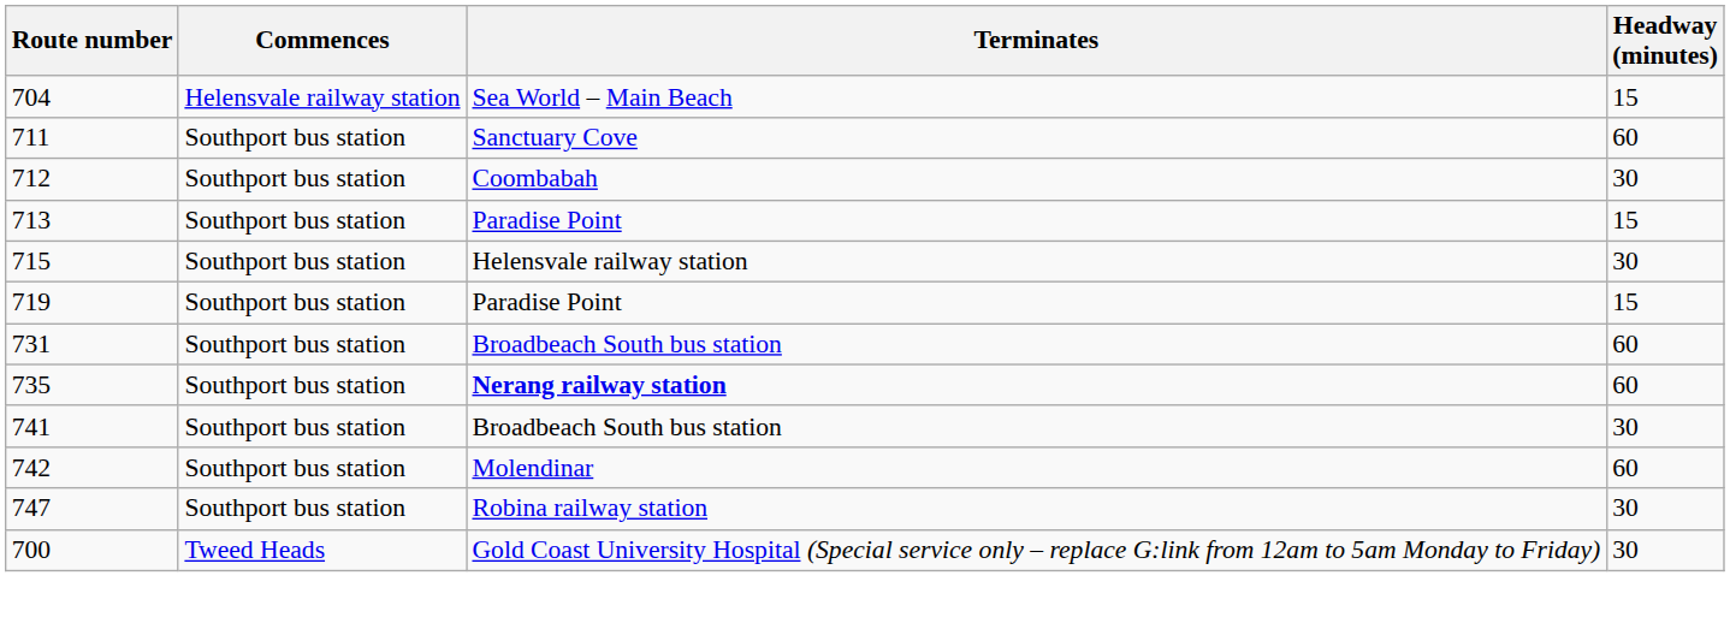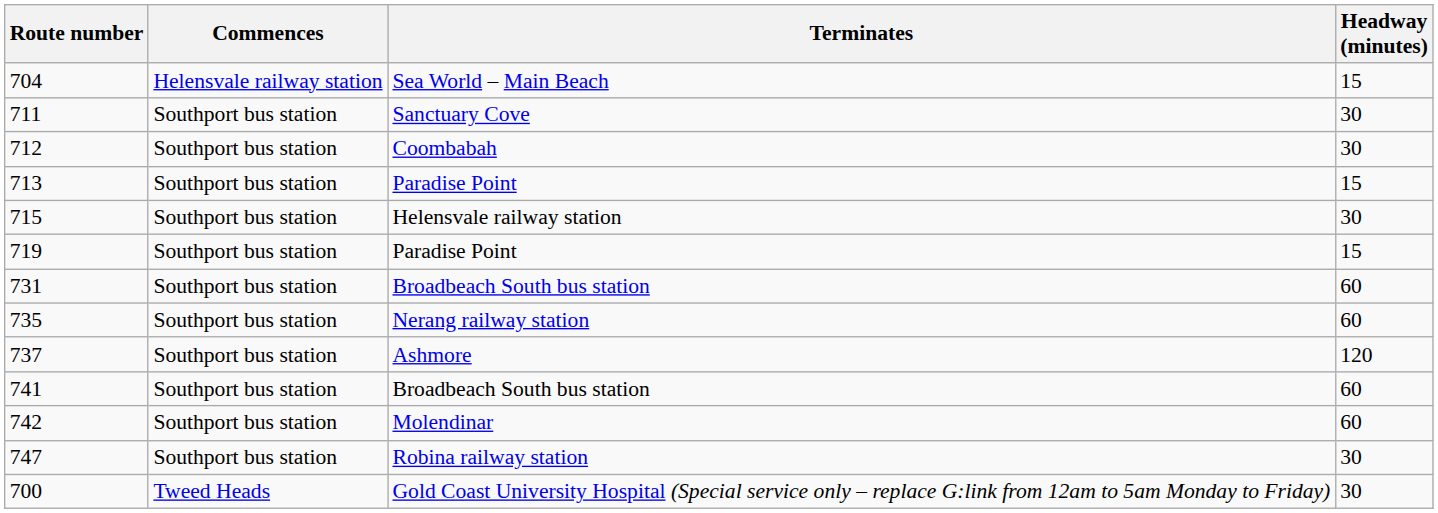 <table class="wikitable">
 <tr>
 <th>Route number</th>
 <th>Commences</th>
 <th>Terminates</th>
 <th>Headway<br>(minutes)</th>
 </tr>
 <tr>
 <td>704</td>
 <td><a href='#'>Helensvale railway station</a></td>
 <td><a href='#'>Sea World</a> – <a href='#'>Main Beach</a></td>
 <td>15</td>
 </tr>
 <tr>
 <td>711</td>
 <td>Southport bus station</td>
 <td><a href='#'>Sanctuary Cove</a></td>
-<td>60</td>
+<td>30</td>
 </tr>
 <tr>
 <td>712</td>
 <td>Southport bus station</td>
 <td><a href='#'>Coombabah</a></td>
 <td>30</td>
 </tr>
 <tr>
 <td>713</td>
 <td>Southport bus station</td>
 <td><a href='#'>Paradise Point</a></td>
 <td>15</td>
 </tr>
 <tr>
 <td>715</td>
 <td>Southport bus station</td>
 <td>Helensvale railway station</td>
 <td>30</td>
 </tr>
 <tr>
 <td>719</td>
 <td>Southport bus station</td>
 <td>Paradise Point</td>
 <td>15</td>
 </tr>
 <tr>
 <td>731</td>
 <td>Southport bus station</td>
 <td><a href='#'>Broadbeach South bus station</a></td>
 <td>60</td>
 </tr>
 <tr>
 <td>735</td>
 <td>Southport bus station</td>
-<td><strong><a href='#'>Nerang railway station</a></strong></td>
+<td><a href='#'>Nerang railway station</a></td>
 <td>60</td>
+</tr>
+<tr>
+<td>737</td>
+<td>Southport bus station</td>
+<td><a href='#'>Ashmore</a></td>
+<td>120</td>
 </tr>
 <tr>
 <td>741</td>
 <td>Southport bus station</td>
 <td>Broadbeach South bus station</td>
-<td>30</td>
+<td>60</td>
 </tr>
 <tr>
 <td>742</td>
 <td>Southport bus station</td>
 <td><a href='#'>Molendinar</a></td>
 <td>60</td>
 </tr>
 <tr>
 <td>747</td>
 <td>Southport bus station</td>
 <td><a href='#'>Robina railway station</a></td>
 <td>30</td>
 </tr>
 <tr>
 <td>700</td>
 <td><a href='#'>Tweed Heads</a></td>
 <td><a href='#'>Gold Coast University Hospital</a> <em>(Special service only – replace G:link from 12am to 5am Monday to Friday)</em></td>
 <td>30</td>
 </tr>
 </table>
